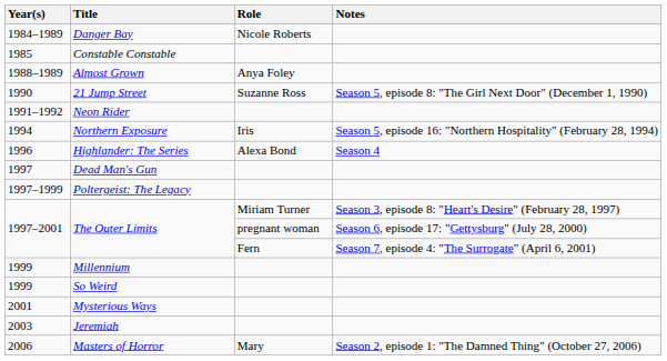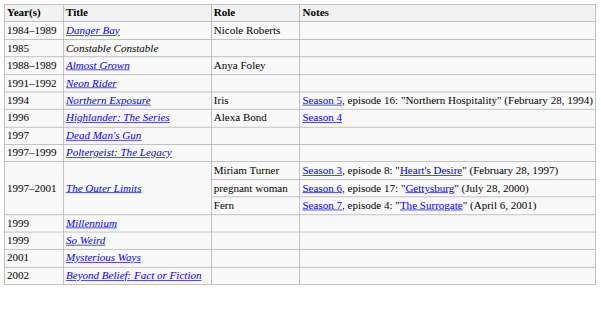 <table class="wikitable sortable">
 <tr>
 <th style="text-align:left" width="10%">Year(s)</th>
 <th style="text-align:left" width="25%">Title</th>
 <th style="text-align:left" width="15%">Role</th>
 <th style="text-align:left" class="unsortable">Notes</th>
 </tr>
 <tr>
 <td>1984–1989</td>
 <td><em><a href='#'>Danger Bay</a></em></td>
 <td>Nicole Roberts</td>
 <td></td>
 </tr>
 <tr>
 <td>1985</td>
 <td><em>Constable Constable</em></td>
 <td></td>
 <td></td>
 </tr>
 <tr>
 <td>1988–1989</td>
 <td><em><a href='#'>Almost Grown</a></em></td>
 <td>Anya Foley</td>
 <td></td>
-</tr>
-<tr>
-<td>1990</td>
-<td><em><a href='#'>21 Jump Street</a></em></td>
-<td>Suzanne Ross</td>
-<td><a href='#'>Season 5</a>, episode 8: "The Girl Next Door" (December 1, 1990)</td>
 </tr>
 <tr>
 <td>1991–1992</td>
 <td><em><a href='#'>Neon Rider</a></em></td>
 <td></td>
 <td></td>
 </tr>
 <tr>
 <td>1994</td>
 <td><em><a href='#'>Northern Exposure</a></em></td>
 <td>Iris</td>
 <td><a href='#'>Season 5</a>, episode 16: "Northern Hospitality" (February 28, 1994)</td>
 </tr>
 <tr>
 <td>1996</td>
 <td><em><a href='#'>Highlander: The Series</a></em></td>
 <td>Alexa Bond</td>
 <td><a href='#'>Season 4</a></td>
 </tr>
 <tr>
 <td>1997</td>
 <td><em><a href='#'>Dead Man's Gun</a></em></td>
 <td></td>
 <td></td>
 </tr>
 <tr>
 <td>1997–1999</td>
 <td><em><a href='#'>Poltergeist: The Legacy</a></em></td>
 <td></td>
 <td></td>
 </tr>
 <tr>
 <td rowspan=3>1997–2001</td>
 <td rowspan=3 data-sort-value="Outer Limits, The"><em><a href='#'>The Outer Limits</a></em></td>
 <td>Miriam Turner</td>
 <td><a href='#'>Season 3</a>, episode 8: "<a href='#'>Heart's Desire</a>" (February 28, 1997)</td>
 </tr>
 <tr>
 <td>pregnant woman</td>
 <td><a href='#'>Season 6</a>, episode 17: "<a href='#'>Gettysburg</a>" (July 28, 2000)</td>
 </tr>
 <tr>
 <td>Fern</td>
 <td><a href='#'>Season 7</a>, episode 4: "<a href='#'>The Surrogate</a>" (April 6, 2001)</td>
 </tr>
 <tr>
 <td>1999</td>
 <td><em><a href='#'>Millennium</a></em></td>
 <td></td>
 <td></td>
 </tr>
 <tr>
 <td>1999</td>
 <td><em><a href='#'>So Weird</a></em></td>
 <td></td>
 <td></td>
 </tr>
 <tr>
 <td>2001</td>
 <td><em><a href='#'>Mysterious Ways</a></em></td>
 <td></td>
 <td></td>
 </tr>
 <tr>
-<td>2003</td>
-<td><em><a href='#'>Jeremiah</a></em></td>
+<td>2002</td>
+<td><em><a href='#'>Beyond Belief: Fact or Fiction</a></em></td>
 <td></td>
 <td></td>
 </tr>
-<tr>
-<td>2006</td>
-<td><em><a href='#'>Masters of Horror</a></em></td>
-<td>Mary</td>
-<td><a href='#'>Season 2</a>, episode 1: "The Damned Thing" (October 27, 2006)</td>
-</tr>
 </table>
